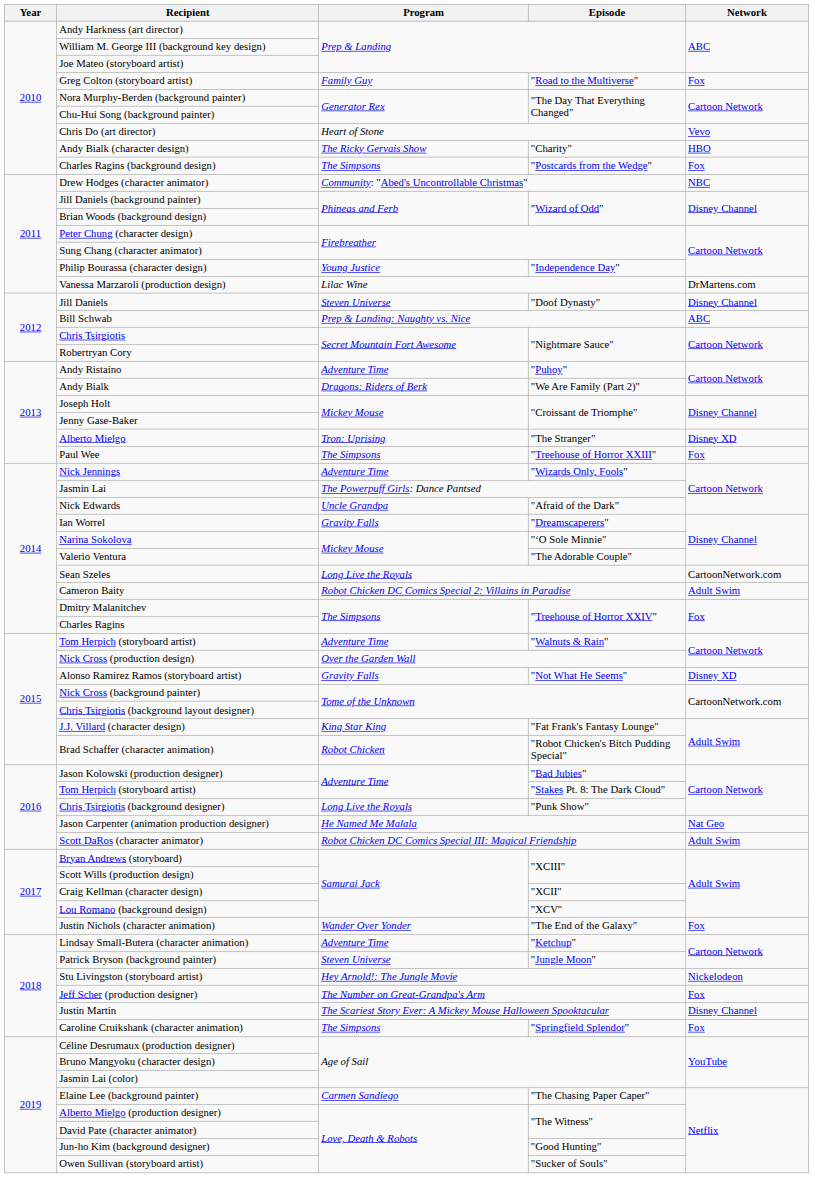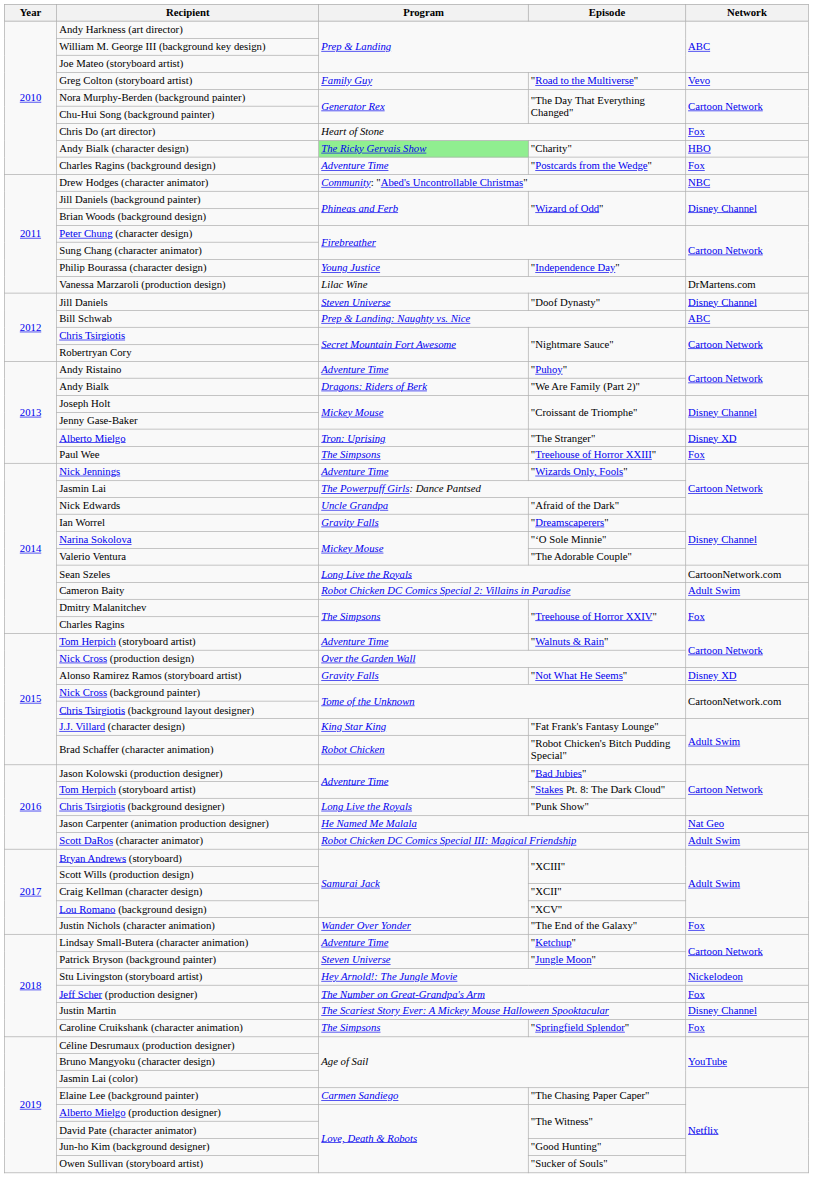 <table class="wikitable" style="width:95%">
 <tr style="background:#bebebe;">
 <th style="width:5%;">Year</th>
 <th style="width:25%;">Recipient</th>
 <th style="width:20%;">Program</th>
 <th style="width:15%;">Episode</th>
 <th style="width:10%;">Network</th>
 </tr>
 <tr>
 <td rowspan="9" style="text-align:center"><a href='#'>2010</a><br></td>
 <td>Andy Harkness (art director)</td>
 <td colspan="2" rowspan="3"><em><a href='#'>Prep & Landing</a></em></td>
 <td rowspan="3"><a href='#'>ABC</a></td>
 </tr>
 <tr>
 <td>William M. George III (background key design)</td>
 </tr>
 <tr>
 <td>Joe Mateo (storyboard artist)</td>
 </tr>
 <tr>
 <td>Greg Colton (storyboard artist)</td>
 <td><em><a href='#'>Family Guy</a></em></td>
 <td>"<a href='#'>Road to the Multiverse</a>"</td>
-<td><a href='#'>Fox</a></td>
+<td><a href='#'>Vevo</a></td>
 </tr>
 <tr>
 <td>Nora Murphy-Berden (background painter)</td>
 <td rowspan="2"><em><a href='#'>Generator Rex</a></em></td>
 <td rowspan="2">"The Day That Everything Changed"</td>
 <td rowspan="2"><a href='#'>Cartoon Network</a></td>
 </tr>
 <tr>
 <td>Chu-Hui Song (background painter)</td>
 </tr>
 <tr>
 <td>Chris Do (art director)</td>
 <td colspan="2"><em>Heart of Stone</em></td>
-<td><a href='#'>Vevo</a></td>
+<td><a href='#'>Fox</a></td>
 </tr>
 <tr>
 <td>Andy Bialk (character design)</td>
-<td><em><a href='#'>The Ricky Gervais Show</a></em></td>
+<td style="background: lightgreen;"><em><a href='#'>The Ricky Gervais Show</a></em></td>
 <td>"Charity"</td>
 <td><a href='#'>HBO</a></td>
 </tr>
 <tr>
 <td>Charles Ragins (background design)</td>
-<td><em><a href='#'>The Simpsons</a></em></td>
+<td><em><a href='#'>Adventure Time</a></em></td>
 <td>"<a href='#'>Postcards from the Wedge</a>"</td>
 <td><a href='#'>Fox</a></td>
 </tr>
 <tr>
 <td rowspan="7" style="text-align:center"><a href='#'>2011</a><br></td>
 <td>Drew Hodges (character animator)</td>
 <td colspan="2"><em><a href='#'>Community</a></em>: "<a href='#'>Abed's Uncontrollable Christmas</a>"</td>
 <td><a href='#'>NBC</a></td>
 </tr>
 <tr>
 <td>Jill Daniels (background painter)</td>
 <td rowspan="2"><em><a href='#'>Phineas and Ferb</a></em></td>
 <td rowspan="2">"<a href='#'>Wizard of Odd</a>"</td>
 <td rowspan="2"><a href='#'>Disney Channel</a></td>
 </tr>
 <tr>
 <td>Brian Woods (background design)</td>
 </tr>
 <tr>
 <td><a href='#'>Peter Chung</a> (character design)</td>
 <td colspan="2" rowspan="2"><em><a href='#'>Firebreather</a></em></td>
 <td rowspan="3"><a href='#'>Cartoon Network</a></td>
 </tr>
 <tr>
 <td>Sung Chang (character animator)</td>
 </tr>
 <tr>
 <td>Philip Bourassa (character design)</td>
 <td><em><a href='#'>Young Justice</a></em></td>
 <td>"<a href='#'>Independence Day</a>"</td>
 </tr>
 <tr>
 <td>Vanessa Marzaroli (production design)</td>
 <td colspan="2"><em>Lilac Wine</em></td>
 <td>DrMartens.com</td>
 </tr>
 <tr>
 <td rowspan="4" style="text-align:center"><a href='#'>2012</a><br></td>
 <td>Jill Daniels</td>
 <td><em><a href='#'>Steven Universe</a></em></td>
 <td>"Doof Dynasty"</td>
 <td><a href='#'>Disney Channel</a></td>
 </tr>
 <tr>
 <td>Bill Schwab</td>
 <td colspan="2"><em><a href='#'>Prep & Landing: Naughty vs. Nice</a></em></td>
 <td><a href='#'>ABC</a></td>
 </tr>
 <tr>
 <td><a href='#'>Chris Tsirgiotis</a></td>
 <td rowspan="2"><em><a href='#'>Secret Mountain Fort Awesome</a></em></td>
 <td rowspan="2">"Nightmare Sauce"</td>
 <td rowspan="2"><a href='#'>Cartoon Network</a></td>
 </tr>
 <tr>
 <td>Robertryan Cory</td>
 </tr>
 <tr>
 <td rowspan="6" style="text-align:center"><a href='#'>2013</a><br></td>
 <td>Andy Ristaino</td>
 <td><em><a href='#'>Adventure Time</a></em></td>
 <td>"<a href='#'>Puhoy</a>"</td>
 <td rowspan="2"><a href='#'>Cartoon Network</a></td>
 </tr>
 <tr>
 <td>Andy Bialk</td>
 <td><em><a href='#'>Dragons: Riders of Berk</a></em></td>
 <td>"We Are Family (Part 2)"</td>
 </tr>
 <tr>
 <td>Joseph Holt</td>
 <td rowspan="2"><em><a href='#'>Mickey Mouse</a></em></td>
 <td rowspan="2">"Croissant de Triomphe"</td>
 <td rowspan="2"><a href='#'>Disney Channel</a></td>
 </tr>
 <tr>
 <td>Jenny Gase-Baker</td>
 </tr>
 <tr>
 <td><a href='#'>Alberto Mielgo</a></td>
 <td><em><a href='#'>Tron: Uprising</a></em></td>
 <td>"The Stranger"</td>
 <td><a href='#'>Disney XD</a></td>
 </tr>
 <tr>
 <td>Paul Wee</td>
 <td><em><a href='#'>The Simpsons</a></em></td>
 <td>"<a href='#'>Treehouse of Horror XXIII</a>"</td>
 <td><a href='#'>Fox</a></td>
 </tr>
 <tr>
 <td rowspan="10" style="text-align:center"><a href='#'>2014</a></td>
 <td><a href='#'>Nick Jennings</a></td>
 <td><em><a href='#'>Adventure Time</a></em></td>
 <td>"<a href='#'>Wizards Only, Fools</a>"</td>
 <td rowspan="3"><a href='#'>Cartoon Network</a></td>
 </tr>
 <tr>
 <td>Jasmin Lai</td>
 <td colspan="2"><em><a href='#'>The Powerpuff Girls</a>: Dance Pantsed</em></td>
 </tr>
 <tr>
 <td>Nick Edwards</td>
 <td><em><a href='#'>Uncle Grandpa</a></em></td>
 <td>"Afraid of the Dark"</td>
 </tr>
 <tr>
 <td>Ian Worrel</td>
 <td><em><a href='#'>Gravity Falls</a></em></td>
 <td>"<a href='#'>Dreamscaperers</a>"</td>
 <td rowspan="3"><a href='#'>Disney Channel</a></td>
 </tr>
 <tr>
 <td><a href='#'>Narina Sokolova</a></td>
 <td rowspan="2"><em><a href='#'>Mickey Mouse</a></em></td>
 <td>"‘O Sole Minnie"</td>
 </tr>
 <tr>
 <td>Valerio Ventura</td>
 <td>"The Adorable Couple"</td>
 </tr>
 <tr>
 <td>Sean Szeles</td>
 <td colspan="2"><em><a href='#'>Long Live the Royals</a></em></td>
 <td>CartoonNetwork.com</td>
 </tr>
 <tr>
 <td>Cameron Baity</td>
 <td colspan="2"><em><a href='#'>Robot Chicken DC Comics Special 2: Villains in Paradise</a></em></td>
 <td><a href='#'>Adult Swim</a></td>
 </tr>
 <tr>
 <td>Dmitry Malanitchev</td>
 <td rowspan="2"><em><a href='#'>The Simpsons</a></em></td>
 <td rowspan="2">"<a href='#'>Treehouse of Horror XXIV</a>"</td>
 <td rowspan="2"><a href='#'>Fox</a></td>
 </tr>
 <tr>
 <td>Charles Ragins</td>
 </tr>
 <tr>
 <td rowspan="7" style="text-align:center"><a href='#'>2015</a><br></td>
 <td><a href='#'>Tom Herpich</a> (storyboard artist)</td>
 <td><em><a href='#'>Adventure Time</a></em></td>
 <td>"<a href='#'>Walnuts & Rain</a>"</td>
 <td rowspan="2"><a href='#'>Cartoon Network</a></td>
 </tr>
 <tr>
 <td><a href='#'>Nick Cross</a> (production design)</td>
 <td colspan="2"><em><a href='#'>Over the Garden Wall</a></em></td>
 </tr>
 <tr>
 <td>Alonso Ramirez Ramos (storyboard artist)</td>
 <td><em><a href='#'>Gravity Falls</a></em></td>
 <td>"<a href='#'>Not What He Seems</a>"</td>
 <td><a href='#'>Disney XD</a></td>
 </tr>
 <tr>
 <td><a href='#'>Nick Cross</a> (background painter)</td>
 <td colspan="2" rowspan="2"><em><a href='#'>Tome of the Unknown</a></em></td>
 <td rowspan="2">CartoonNetwork.com</td>
 </tr>
 <tr>
 <td><a href='#'>Chris Tsirgiotis</a> (background layout designer)</td>
 </tr>
 <tr>
 <td><a href='#'>J.J. Villard</a> (character design)</td>
 <td><em><a href='#'>King Star King</a></em></td>
 <td>"Fat Frank's Fantasy Lounge"</td>
 <td rowspan="2"><a href='#'>Adult Swim</a></td>
 </tr>
 <tr>
 <td>Brad Schaffer (character animation)</td>
 <td><em><a href='#'>Robot Chicken</a></em></td>
 <td>"Robot Chicken's Bitch Pudding Special"</td>
 </tr>
 <tr>
 <td rowspan="5" style="text-align:center"><a href='#'>2016</a><br></td>
 <td>Jason Kolowski (production designer)</td>
 <td rowspan="2"><em><a href='#'>Adventure Time</a></em></td>
 <td>"<a href='#'>Bad Jubies</a>"</td>
 <td rowspan="3"><a href='#'>Cartoon Network</a></td>
 </tr>
 <tr>
 <td><a href='#'>Tom Herpich</a> (storyboard artist)</td>
 <td>"<a href='#'>Stakes</a> Pt. 8: The Dark Cloud"</td>
 </tr>
 <tr>
 <td><a href='#'>Chris Tsirgiotis</a> (background designer)</td>
 <td><em><a href='#'>Long Live the Royals</a></em></td>
 <td>"Punk Show"</td>
 </tr>
 <tr>
 <td>Jason Carpenter (animation production designer)</td>
 <td colspan="2"><em><a href='#'>He Named Me Malala</a></em></td>
 <td><a href='#'>Nat Geo</a></td>
 </tr>
 <tr>
 <td><a href='#'>Scott DaRos</a> (character animator)</td>
 <td colspan="2"><em><a href='#'>Robot Chicken DC Comics Special III: Magical Friendship</a></em></td>
 <td><a href='#'>Adult Swim</a></td>
 </tr>
 <tr>
 <td rowspan="5" style="text-align:center"><a href='#'>2017</a><br></td>
 <td><a href='#'>Bryan Andrews</a> (storyboard)</td>
 <td rowspan="4"><em><a href='#'>Samurai Jack</a></em></td>
 <td rowspan="2">"XCIII"</td>
 <td rowspan="4"><a href='#'>Adult Swim</a></td>
 </tr>
 <tr>
 <td>Scott Wills (production design)</td>
 </tr>
 <tr>
 <td>Craig Kellman (character design)</td>
 <td>"XCII"</td>
 </tr>
 <tr>
 <td><a href='#'>Lou Romano</a> (background design)</td>
 <td>"XCV"</td>
 </tr>
 <tr>
 <td>Justin Nichols (character animation)</td>
 <td><em><a href='#'>Wander Over Yonder</a></em></td>
 <td>"The End of the Galaxy"</td>
 <td><a href='#'>Fox</a></td>
 </tr>
 <tr>
 <td rowspan="6" style="text-align:center"><a href='#'>2018</a><br></td>
 <td>Lindsay Small-Butera (character animation)</td>
 <td><em><a href='#'>Adventure Time</a></em></td>
 <td>"<a href='#'>Ketchup</a>"</td>
 <td rowspan="2"><a href='#'>Cartoon Network</a></td>
 </tr>
 <tr>
 <td>Patrick Bryson (background painter)</td>
 <td><em><a href='#'>Steven Universe</a></em></td>
 <td>"<a href='#'>Jungle Moon</a>"</td>
 </tr>
 <tr>
 <td>Stu Livingston (storyboard artist)</td>
 <td colspan="2"><em><a href='#'>Hey Arnold!: The Jungle Movie</a></em></td>
 <td><a href='#'>Nickelodeon</a></td>
 </tr>
 <tr>
 <td><a href='#'>Jeff Scher</a> (production designer)</td>
 <td colspan="2"><em><a href='#'>The Number on Great-Grandpa's Arm</a></em></td>
 <td><a href='#'>Fox</a></td>
 </tr>
 <tr>
 <td>Justin Martin</td>
 <td colspan="2"><em><a href='#'>The Scariest Story Ever: A Mickey Mouse Halloween Spooktacular</a></em></td>
 <td><a href='#'>Disney Channel</a></td>
 </tr>
 <tr>
 <td>Caroline Cruikshank (character animation)</td>
 <td><em><a href='#'>The Simpsons</a></em></td>
 <td>"<a href='#'>Springfield Splendor</a>"</td>
 <td><a href='#'>Fox</a></td>
 </tr>
 <tr>
 <td rowspan="8" style="text-align:center"><a href='#'>2019</a><br></td>
 <td>Céline Desrumaux (production designer)</td>
 <td colspan="2" rowspan="3"><em>Age of Sail</em></td>
 <td rowspan="3"><a href='#'>YouTube</a></td>
 </tr>
 <tr>
 <td>Bruno Mangyoku (character design)</td>
 </tr>
 <tr>
 <td>Jasmin Lai (color)</td>
 </tr>
 <tr>
 <td>Elaine Lee (background painter)</td>
 <td><em><a href='#'>Carmen Sandiego</a></em></td>
 <td>"The Chasing Paper Caper"</td>
 <td rowspan="5"><a href='#'>Netflix</a></td>
 </tr>
 <tr>
 <td><a href='#'>Alberto Mielgo</a> (production designer)</td>
 <td rowspan="4"><em><a href='#'>Love, Death & Robots</a></em></td>
 <td rowspan="2">"The Witness"</td>
 </tr>
 <tr>
 <td>David Pate (character animator)</td>
 </tr>
 <tr>
 <td>Jun-ho Kim (background designer)</td>
 <td>"Good Hunting"</td>
 </tr>
 <tr>
 <td>Owen Sullivan (storyboard artist)</td>
 <td>"Sucker of Souls"</td>
 </tr>
 </table>
